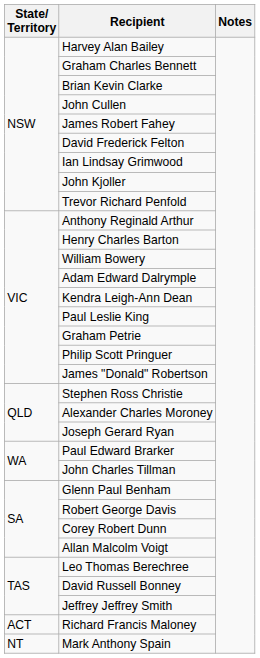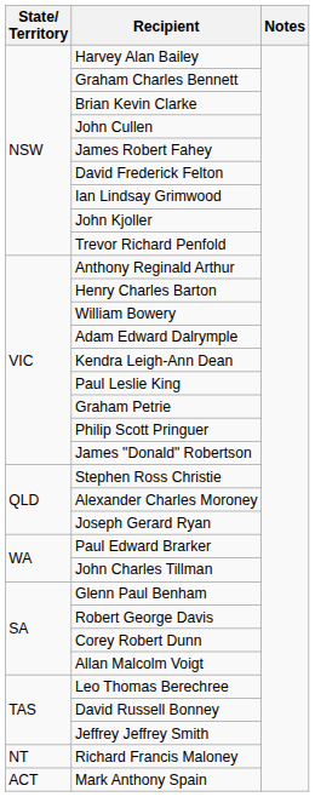 <table class="wikitable" style="font-size:95%;">
 <tr>
 <th>State/<br>Territory</th>
 <th>Recipient</th>
 <th>Notes</th>
 </tr>
 <tr>
 <td rowspan=9>NSW</td>
 <td>Harvey Alan Bailey</td>
 <td rowspan=32></td>
 </tr>
 <tr>
 <td>Graham Charles Bennett</td>
 </tr>
 <tr>
 <td>Brian Kevin Clarke</td>
 </tr>
 <tr>
 <td>John Cullen</td>
 </tr>
 <tr>
 <td>James Robert Fahey</td>
 </tr>
 <tr>
 <td>David Frederick Felton</td>
 </tr>
 <tr>
 <td>Ian Lindsay Grimwood</td>
 </tr>
 <tr>
 <td>John Kjoller</td>
 </tr>
 <tr>
 <td>Trevor Richard Penfold</td>
 </tr>
 <tr>
 <td rowspan=9>VIC</td>
 <td>Anthony Reginald Arthur</td>
 </tr>
 <tr>
 <td>Henry Charles Barton</td>
 </tr>
 <tr>
 <td>William Bowery</td>
 </tr>
 <tr>
 <td>Adam Edward Dalrymple</td>
 </tr>
 <tr>
 <td>Kendra Leigh-Ann Dean</td>
 </tr>
 <tr>
 <td>Paul Leslie King</td>
 </tr>
 <tr>
 <td>Graham Petrie</td>
 </tr>
 <tr>
 <td>Philip Scott Pringuer</td>
 </tr>
 <tr>
 <td>James "Donald" Robertson</td>
 </tr>
 <tr>
 <td rowspan=3>QLD</td>
 <td>Stephen Ross Christie</td>
 </tr>
 <tr>
 <td>Alexander Charles Moroney</td>
 </tr>
 <tr>
 <td>Joseph Gerard Ryan</td>
 </tr>
 <tr>
 <td rowspan=2>WA</td>
 <td>Paul Edward Brarker</td>
 </tr>
 <tr>
 <td>John Charles Tillman</td>
 </tr>
 <tr>
 <td rowspan=4>SA</td>
 <td>Glenn Paul Benham</td>
 </tr>
 <tr>
 <td>Robert George Davis</td>
 </tr>
 <tr>
 <td>Corey Robert Dunn</td>
 </tr>
 <tr>
 <td>Allan Malcolm Voigt</td>
 </tr>
 <tr>
 <td rowspan=3>TAS</td>
 <td>Leo Thomas Berechree</td>
 </tr>
 <tr>
 <td>David Russell Bonney</td>
 </tr>
 <tr>
 <td>Jeffrey Jeffrey Smith</td>
 </tr>
 <tr>
-<td>ACT</td>
+<td>NT</td>
 <td>Richard Francis Maloney</td>
 </tr>
 <tr>
-<td>NT</td>
+<td>ACT</td>
 <td>Mark Anthony Spain</td>
 </tr>
 </table>
